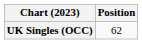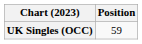 <table class="wikitable plainrowheaders" style="text-align:center">
 <tr>
 <th scope="col">Chart (2023)</th>
 <th scope="col">Position</th>
 </tr>
 <tr>
 <th scope="row">UK Singles (OCC)</th>
-<td>62</td>
+<td>59</td>
 </tr>
 </table>
